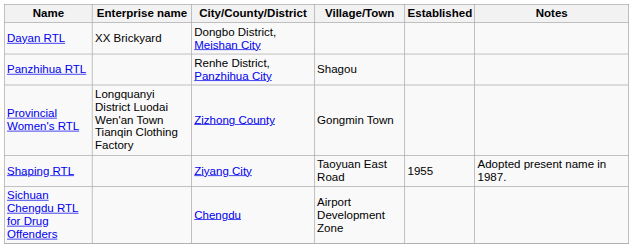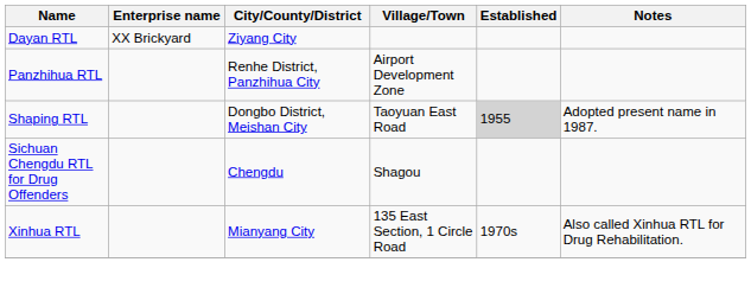 <table class="wikitable">
 <tr>
 <th width=15%>Name</th>
 <th width=17%>Enterprise name</th>
 <th width=20%>City/County/District</th>
 <th width=15%>Village/Town</th>
 <th width=5%>Established</th>
 <th width=28%>Notes</th>
 </tr>
 <tr>
 <td><a href='#'>Dayan RTL</a></td>
 <td>XX Brickyard</td>
-<td>Dongbo District, <a href='#'>Meishan City</a></td>
+<td><a href='#'>Ziyang City</a></td>
 <td></td>
 <td></td>
 </tr>
 <tr>
 <td><a href='#'>Panzhihua RTL</a></td>
 <td></td>
 <td>Renhe District, <a href='#'>Panzhihua City</a></td>
-<td>Shagou</td>
-<td></td>
-<td></td>
-</tr>
-<tr>
-<td><a href='#'>Provincial Women's RTL</a></td>
-<td>Longquanyi District Luodai Wen'an Town Tianqin Clothing Factory</td>
-<td><a href='#'>Zizhong County</a></td>
-<td>Gongmin Town</td>
+<td>Airport Development Zone</td>
 <td></td>
 <td></td>
 </tr>
 <tr>
 <td><a href='#'>Shaping RTL</a></td>
 <td></td>
-<td><a href='#'>Ziyang City</a></td>
+<td>Dongbo District, <a href='#'>Meishan City</a></td>
 <td>Taoyuan East Road</td>
-<td>1955</td>
+<td style="background: lightgrey;">1955</td>
 <td>Adopted present name in 1987.</td>
 </tr>
 <tr>
 <td><a href='#'>Sichuan Chengdu RTL for Drug Offenders</a></td>
 <td></td>
 <td><a href='#'>Chengdu</a></td>
-<td>Airport Development Zone</td>
+<td>Shagou</td>
 <td></td>
 <td></td>
 </tr>
 <tr>
+<td><a href='#'>Xinhua RTL</a></td>
+<td></td>
+<td><a href='#'>Mianyang City</a></td>
+<td>135 East Section, 1 Circle Road</td>
+<td>1970s</td>
+<td>Also called Xinhua RTL for Drug Rehabilitation.</td>
+</tr>
+<tr>
 </tr>
 </table>
